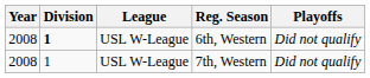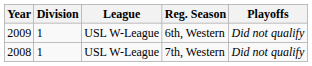 <table class="wikitable">
 <tr>
 <th>Year</th>
 <th>Division</th>
 <th>League</th>
 <th>Reg. Season</th>
 <th>Playoffs</th>
 </tr>
 <tr>
-<td>2008</td>
-<td><strong>1</strong></td>
+<td>2009</td>
+<td>1</td>
 <td>USL W-League</td>
 <td>6th, Western</td>
 <td><em>Did not qualify</em></td>
 </tr>
 <tr>
 <td>2008</td>
 <td>1</td>
 <td>USL W-League</td>
 <td>7th, Western</td>
 <td><em>Did not qualify</em></td>
 </tr>
 </table>
